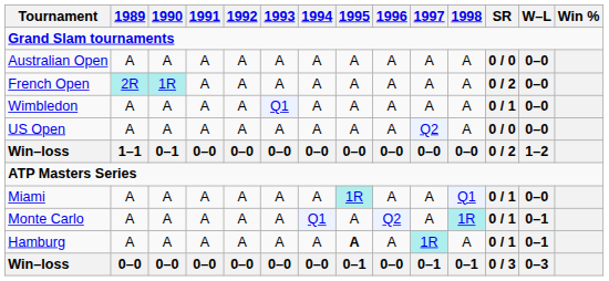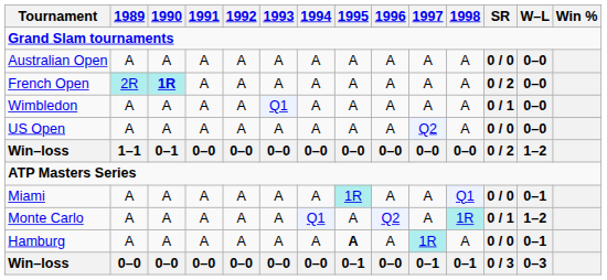 <table class=wikitable style=text-align:center;font-size:97%>
 <tr>
 <th>Tournament</th>
 <th><a href='#'>1989</a></th>
 <th><a href='#'>1990</a></th>
 <th><a href='#'>1991</a></th>
 <th><a href='#'>1992</a></th>
 <th><a href='#'>1993</a></th>
 <th><a href='#'>1994</a></th>
 <th><a href='#'>1995</a></th>
 <th><a href='#'>1996</a></th>
 <th><a href='#'>1997</a></th>
 <th><a href='#'>1998</a></th>
 <th>SR</th>
 <th>W–L</th>
 <th>Win %</th>
 </tr>
 <tr>
 <td colspan=23 align=left><strong><a href='#'>Grand Slam tournaments</a></strong></td>
 </tr>
 <tr>
 <td align=left><a href='#'>Australian Open</a></td>
 <td>A</td>
 <td>A</td>
 <td>A</td>
 <td>A</td>
 <td>A</td>
 <td>A</td>
 <td>A</td>
 <td>A</td>
 <td>A</td>
 <td>A</td>
 <th>0 / 0</th>
 <th>0–0</th>
 <th></th>
 </tr>
 <tr>
 <td align=left><a href='#'>French Open</a></td>
 <td bgcolor=afeeee><a href='#'>2R</a></td>
-<td bgcolor=afeeee><a href='#'>1R</a></td>
+<td bgcolor=afeeee><strong><a href='#'>1R</a></strong></td>
 <td>A</td>
 <td>A</td>
 <td>A</td>
 <td>A</td>
 <td>A</td>
 <td>A</td>
 <td>A</td>
 <td>A</td>
 <th>0 / 2</th>
 <th>0–0</th>
 <th></th>
 </tr>
 <tr>
 <td align=left><a href='#'>Wimbledon</a></td>
 <td>A</td>
 <td>A</td>
 <td>A</td>
 <td>A</td>
 <td bgcolor=ecf2ff><a href='#'>Q1</a></td>
 <td>A</td>
 <td>A</td>
 <td>A</td>
 <td>A</td>
 <td>A</td>
 <th>0 / 1</th>
 <th>0–0</th>
 <th></th>
 </tr>
 <tr>
 <td align=left><a href='#'>US Open</a></td>
 <td>A</td>
 <td>A</td>
 <td>A</td>
 <td>A</td>
 <td>A</td>
 <td>A</td>
 <td>A</td>
 <td>A</td>
 <td bgcolor=ecf2ff><a href='#'>Q2</a></td>
 <td>A</td>
 <th>0 / 0</th>
 <th>0–0</th>
 <th></th>
 </tr>
 <tr>
 <th style=text-align:left>Win–loss</th>
 <th>1–1</th>
 <th>0–1</th>
 <th>0–0</th>
 <th>0–0</th>
 <th>0–0</th>
 <th>0–0</th>
 <th>0–0</th>
 <th>0–0</th>
 <th>0–0</th>
 <th>0–0</th>
 <th>0 / 2</th>
 <th>1–2</th>
 <th></th>
 </tr>
 <tr>
 <td colspan=23 align=left><strong>ATP Masters Series</strong></td>
 </tr>
 <tr>
 <td align=left><a href='#'>Miami</a></td>
 <td>A</td>
 <td>A</td>
 <td>A</td>
 <td>A</td>
 <td>A</td>
 <td>A</td>
 <td bgcolor=afeeee><a href='#'>1R</a></td>
 <td>A</td>
 <td>A</td>
 <td bgcolor=ecf2ff><a href='#'>Q1</a></td>
-<th>0 / 1</th>
-<th>0–0</th>
+<th>0 / 0</th>
+<th>0–1</th>
 <th></th>
 </tr>
 <tr>
 <td align=left><a href='#'>Monte Carlo</a></td>
 <td>A</td>
 <td>A</td>
 <td>A</td>
 <td>A</td>
 <td>A</td>
 <td bgcolor=ecf2ff><a href='#'>Q1</a></td>
 <td>A</td>
 <td bgcolor=ecf2ff><a href='#'>Q2</a></td>
 <td>A</td>
 <td bgcolor=afeeee><a href='#'>1R</a></td>
 <th>0 / 1</th>
-<th>0–1</th>
+<th>1–2</th>
 <th></th>
 </tr>
 <tr>
 <td align=left><a href='#'>Hamburg</a></td>
 <td>A</td>
 <td>A</td>
 <td>A</td>
 <td>A</td>
 <td>A</td>
 <td>A</td>
 <td><strong>A</strong></td>
 <td>A</td>
 <td bgcolor=afeeee><a href='#'>1R</a></td>
 <td>A</td>
-<th>0 / 1</th>
+<th>0 / 0</th>
 <th>0–1</th>
 <th></th>
 </tr>
 <tr>
 <th style=text-align:left>Win–loss</th>
 <th>0–0</th>
 <th>0–0</th>
 <th>0–0</th>
 <th>0–0</th>
 <th>0–0</th>
 <th>0–0</th>
 <th>0–1</th>
 <th>0–0</th>
 <th>0–1</th>
 <th>0–1</th>
 <th>0 / 3</th>
 <th>0–3</th>
 <th></th>
 </tr>
 </table>
